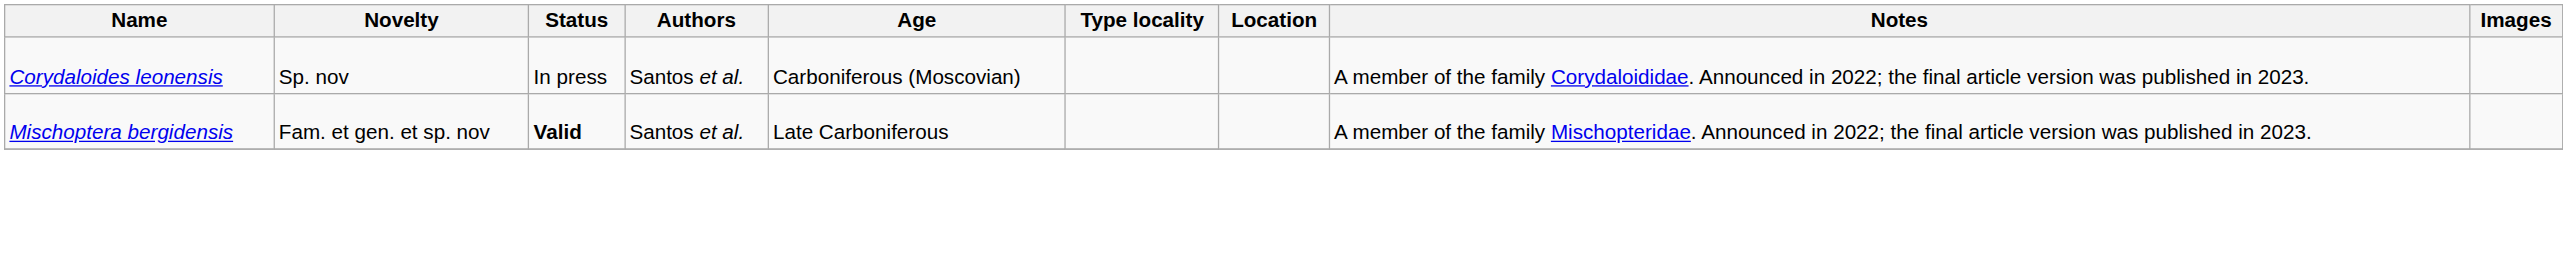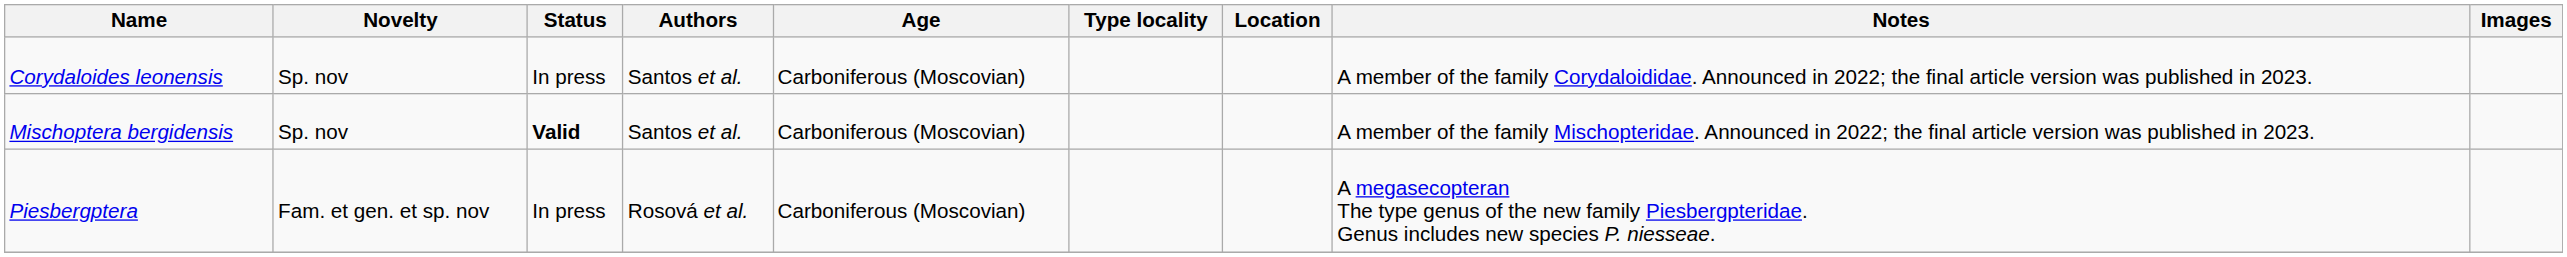 <table class="wikitable sortable" align="center" width="100%">
 <tr>
 <th>Name</th>
 <th>Novelty</th>
 <th>Status</th>
 <th>Authors</th>
 <th>Age</th>
 <th>Type locality</th>
 <th>Location</th>
 <th>Notes</th>
 <th>Images</th>
 </tr>
 <tr>
 <td><br><em><a href='#'>Corydaloides leonensis</a></em></td>
 <td><br>Sp. nov</td>
 <td><br>In press</td>
 <td><br>Santos <em>et al.</em></td>
 <td><br>Carboniferous (Moscovian)</td>
 <td></td>
 <td><br></td>
 <td><br>A member of the family <a href='#'>Corydaloididae</a>. Announced in 2022; the final article version was published in 2023.</td>
 <td></td>
 </tr>
 <tr>
 <td><br><em><a href='#'>Mischoptera bergidensis</a></em></td>
-<td><br>Fam. et gen. et sp. nov</td>
+<td><br>Sp. nov</td>
 <td><strong><br>Valid</strong></td>
 <td><br>Santos <em>et al.</em></td>
-<td><br>Late Carboniferous</td>
+<td><br>Carboniferous (Moscovian)</td>
 <td></td>
 <td><br></td>
 <td><br>A member of the family <a href='#'>Mischopteridae</a>. Announced in 2022; the final article version was published in 2023.</td>
 <td></td>
 </tr>
 <tr>
+<td><br><em><a href='#'>Piesbergptera</a></em></td>
+<td><br>Fam. et gen. et sp. nov</td>
+<td><br>In press</td>
+<td><br>Rosová <em>et al.</em></td>
+<td><br>Carboniferous (Moscovian)</td>
+<td></td>
+<td><br></td>
+<td><br>A <a href='#'>megasecopteran</a><br>The type genus of the new family <a href='#'>Piesbergpteridae</a>.<br> Genus includes new species <em>P. niesseae</em>.</td>
+<td></td>
+</tr>
+<tr>
 </tr>
 </table>
